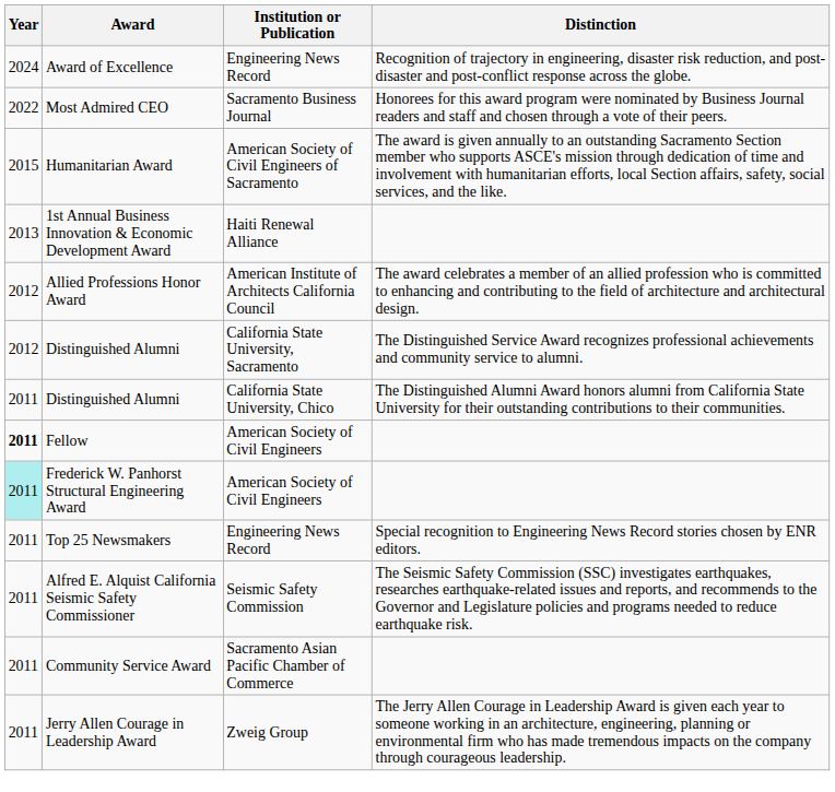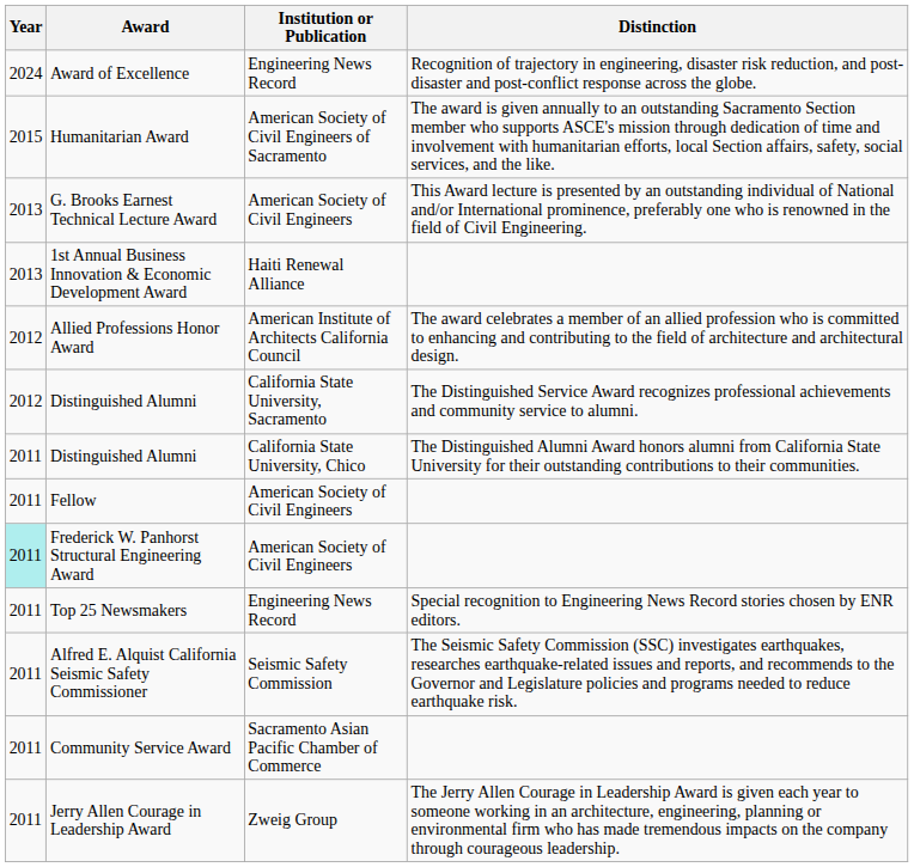 <table class="wikitable">
 <tr>
 <th>Year</th>
 <th>Award</th>
 <th>Institution or Publication</th>
 <th>Distinction</th>
 </tr>
 <tr>
 <td>2024</td>
 <td>Award of Excellence</td>
 <td>Engineering News Record</td>
 <td>Recognition of trajectory in engineering, disaster risk reduction, and post-disaster and post-conflict response across the globe.</td>
 </tr>
 <tr>
-<td>2022</td>
-<td>Most Admired CEO</td>
-<td>Sacramento Business Journal</td>
-<td>Honorees for this award program were nominated by Business Journal readers and staff and chosen through a vote of their peers.</td>
-</tr>
-<tr>
 <td>2015</td>
 <td>Humanitarian Award</td>
 <td>American Society of Civil Engineers of Sacramento</td>
 <td>The award is given annually to an outstanding Sacramento Section member who supports ASCE's mission through dedication of time and involvement with humanitarian efforts, local Section affairs, safety, social services, and the like.</td>
+</tr>
+<tr>
+<td>2013</td>
+<td>G. Brooks Earnest Technical Lecture Award</td>
+<td>American Society of Civil Engineers</td>
+<td>This Award lecture is presented by an outstanding individual of National and/or International prominence, preferably one who is renowned in the field of Civil Engineering.</td>
 </tr>
 <tr>
 <td>2013</td>
 <td>1st Annual Business Innovation & Economic Development Award</td>
 <td>Haiti Renewal Alliance</td>
 <td></td>
 </tr>
 <tr>
 <td>2012</td>
 <td>Allied Professions Honor Award</td>
 <td>American Institute of Architects California Council</td>
 <td>The award celebrates a member of an allied profession who is committed to enhancing and contributing to the field of architecture and architectural design.</td>
 </tr>
 <tr>
 <td>2012</td>
 <td>Distinguished Alumni</td>
 <td>California State University, Sacramento</td>
 <td>The Distinguished Service Award recognizes professional achievements and community service to alumni.</td>
 </tr>
 <tr>
 <td>2011</td>
 <td>Distinguished Alumni</td>
 <td>California State University, Chico</td>
 <td>The Distinguished Alumni Award honors alumni from California State University for their outstanding contributions to their communities.</td>
 </tr>
 <tr>
-<td><strong>2011</strong></td>
+<td>2011</td>
 <td>Fellow</td>
 <td>American Society of Civil Engineers</td>
 <td></td>
 </tr>
 <tr>
 <td style="background: paleturquoise;">2011</td>
 <td>Frederick W. Panhorst Structural Engineering Award</td>
 <td>American Society of Civil Engineers</td>
 <td></td>
 </tr>
 <tr>
 <td>2011</td>
 <td>Top 25 Newsmakers</td>
 <td>Engineering News Record</td>
 <td>Special recognition to Engineering News Record stories chosen by ENR editors.</td>
 </tr>
 <tr>
 <td>2011</td>
 <td>Alfred E. Alquist California Seismic Safety Commissioner</td>
 <td>Seismic Safety Commission</td>
 <td>The Seismic Safety Commission (SSC) investigates earthquakes, researches earthquake-related issues and reports, and recommends to the Governor and Legislature policies and programs needed to reduce earthquake risk.</td>
 </tr>
 <tr>
 <td>2011</td>
 <td>Community Service Award</td>
 <td>Sacramento Asian Pacific Chamber of Commerce</td>
 <td></td>
 </tr>
 <tr>
 <td>2011</td>
 <td>Jerry Allen Courage in Leadership Award</td>
 <td>Zweig Group</td>
 <td>The Jerry Allen Courage in Leadership Award is given each year to someone working in an architecture, engineering, planning or environmental firm who has made tremendous impacts on the company through courageous leadership.</td>
 </tr>
 </table>
